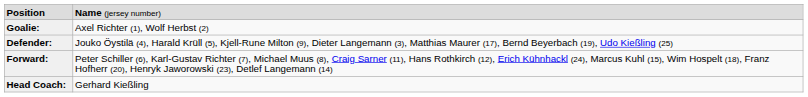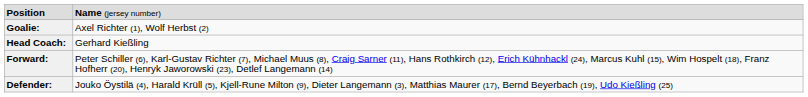 <table class="wikitable" style="font-size: 95%;">
 <tr bgcolor="#dddddd">
 <td width="100" valign="top"><strong>Position</strong></td>
 <td><strong>Name</strong> <small>(jersey number)</small></td>
 </tr>
 <tr>
 <td width="100" valign="top" bgcolor="#f0f0f0"><strong>Goalie:</strong></td>
 <td>Axel Richter <small>(1)</small>, Wolf Herbst <small>(2)</small></td>
 </tr>
 <tr>
-<td width="100" valign="top" bgcolor="#f0f0f0"><strong>Defender:</strong></td>
-<td>Jouko Öystilä <small>(4)</small>, Harald Krüll <small>(5)</small>, Kjell-Rune Milton <small>(9)</small>, Dieter Langemann <small>(3)</small>, Matthias Maurer <small>(17)</small>, Bernd Beyerbach <small>(19)</small>, <a href='#'>Udo Kießling</a> <small>(25)</small></td>
+<td width="100" valign="top" bgcolor="#f0f0f0"><strong>Head Coach:</strong></td>
+<td>Gerhard Kießling</td>
 </tr>
 <tr>
 <td width="100" valign="top" bgcolor="#f0f0f0"><strong>Forward:</strong></td>
 <td>Peter Schiller <small>(6)</small>, Karl-Gustav Richter <small>(7)</small>, Michael Muus <small>(8)</small>, <a href='#'>Craig Sarner</a> <small>(11)</small>, Hans Rothkirch <small>(12)</small>, <a href='#'>Erich Kühnhackl</a> <small>(24)</small>, Marcus Kuhl <small>(15)</small>, Wim Hospelt <small>(18)</small>, Franz Hofherr <small>(20)</small>, Henryk Jaworowski <small>(23)</small>, Detlef Langemann <small>(14)</small></td>
 </tr>
 <tr>
-<td width="100" valign="top" bgcolor="#f0f0f0"><strong>Head Coach:</strong></td>
-<td>Gerhard Kießling</td>
+<td width="100" valign="top" bgcolor="#f0f0f0"><strong>Defender:</strong></td>
+<td>Jouko Öystilä <small>(4)</small>, Harald Krüll <small>(5)</small>, Kjell-Rune Milton <small>(9)</small>, Dieter Langemann <small>(3)</small>, Matthias Maurer <small>(17)</small>, Bernd Beyerbach <small>(19)</small>, <a href='#'>Udo Kießling</a> <small>(25)</small></td>
 </tr>
 </table>
